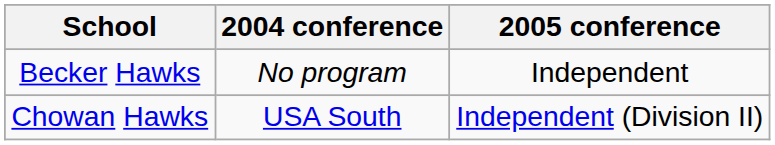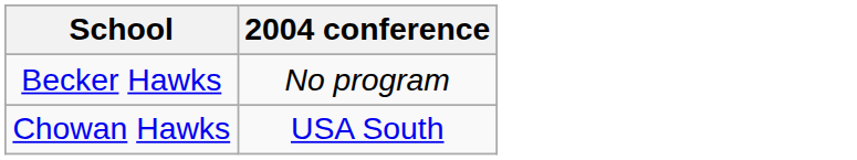 <table class="wikitable sortable">
 <tr>
 <th>School</th>
 <th>2004 conference</th>
-<th>2005 conference</th>
 </tr>
 <tr style="text-align:center;">
 <td><a href='#'>Becker</a> <a href='#'>Hawks</a></td>
 <td><em>No program</em></td>
-<td>Independent</td>
 </tr>
 <tr style="text-align:center;">
 <td><a href='#'>Chowan</a> <a href='#'>Hawks</a></td>
 <td><a href='#'>USA South</a></td>
-<td><a href='#'>Independent</a> (Division II)</td>
 </tr>
 </table>
